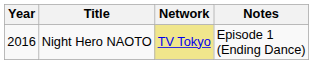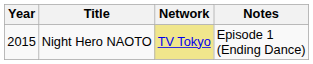 <table class="wikitable">
 <tr>
 <th>Year</th>
 <th>Title</th>
 <th>Network</th>
 <th>Notes</th>
 </tr>
 <tr>
-<td>2016</td>
+<td>2015</td>
 <td>Night Hero NAOTO</td>
 <td style="background: khaki;"><a href='#'>TV Tokyo</a></td>
 <td>Episode 1<br>(Ending Dance)</td>
 </tr>
 </table>
